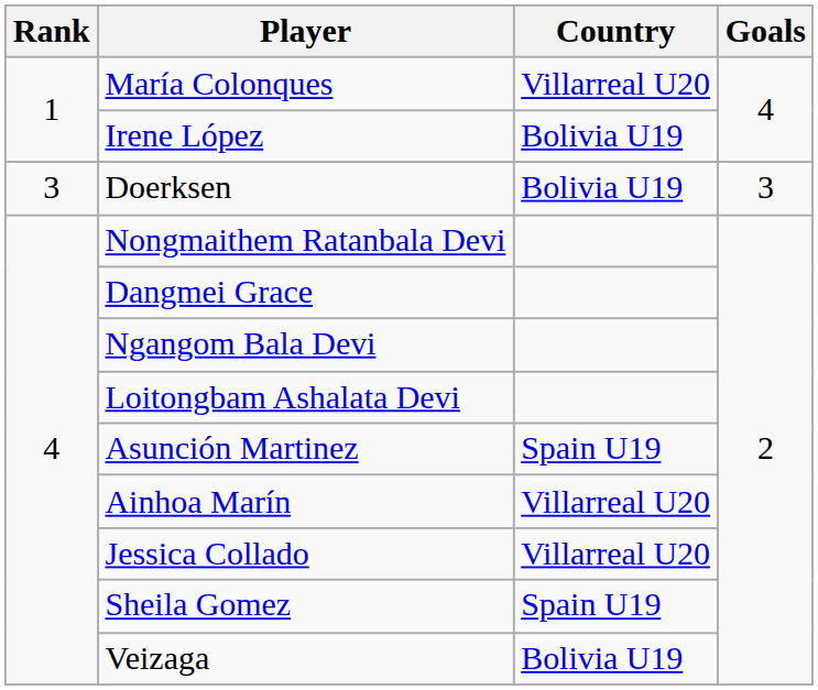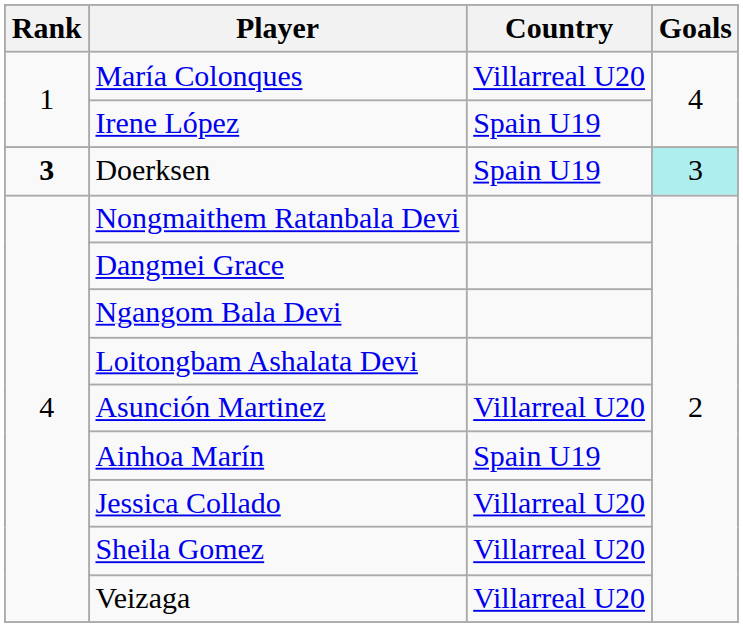 <table class="wikitable" style="text-align:center">
 <tr>
 <th>Rank</th>
 <th>Player</th>
 <th>Country</th>
 <th>Goals</th>
 </tr>
 <tr>
 <td rowspan="2">1</td>
 <td align="left"><a href='#'>María Colonques</a></td>
 <td align="left"> <a href='#'>Villarreal U20</a></td>
 <td rowspan="2">4</td>
 </tr>
 <tr>
 <td align="left"><a href='#'>Irene López</a></td>
-<td align="left"> <a href='#'>Bolivia U19</a></td>
+<td align="left"> <a href='#'>Spain U19</a></td>
 </tr>
 <tr>
-<td>3</td>
+<td><strong>3</strong></td>
 <td align="left">Doerksen</td>
-<td align="left"> <a href='#'>Bolivia U19</a></td>
-<td>3</td>
+<td align="left"> <a href='#'>Spain U19</a></td>
+<td style="background: paleturquoise;">3</td>
 </tr>
 <tr>
 <td rowspan="9">4</td>
 <td align="left"><a href='#'>Nongmaithem Ratanbala Devi</a></td>
 <td align="left"></td>
 <td rowspan="9">2</td>
 </tr>
 <tr>
 <td align="left"><a href='#'>Dangmei Grace</a></td>
 <td align="left"></td>
 </tr>
 <tr>
 <td align="left"><a href='#'>Ngangom Bala Devi</a></td>
 <td align="left"></td>
 </tr>
 <tr>
 <td align="left"><a href='#'>Loitongbam Ashalata Devi</a></td>
 <td align="left"></td>
 </tr>
 <tr>
 <td align="left"><a href='#'>Asunción Martinez</a></td>
-<td align="left"> <a href='#'>Spain U19</a></td>
+<td align="left"> <a href='#'>Villarreal U20</a></td>
 </tr>
 <tr>
 <td align="left"><a href='#'>Ainhoa Marín</a></td>
-<td align="left"> <a href='#'>Villarreal U20</a></td>
+<td align="left"> <a href='#'>Spain U19</a></td>
 </tr>
 <tr>
 <td align="left"><a href='#'>Jessica Collado</a></td>
 <td align="left"> <a href='#'>Villarreal U20</a></td>
 </tr>
 <tr>
 <td align="left"><a href='#'>Sheila Gomez</a></td>
-<td align="left"> <a href='#'>Spain U19</a></td>
+<td align="left"> <a href='#'>Villarreal U20</a></td>
 </tr>
 <tr>
 <td align="left">Veizaga</td>
-<td align="left"> <a href='#'>Bolivia U19</a></td>
+<td align="left"> <a href='#'>Villarreal U20</a></td>
 </tr>
 </table>
